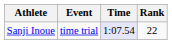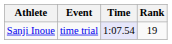 <table class="wikitable" style="font-size:90%">
 <tr>
 <th>Athlete</th>
 <th>Event</th>
 <th>Time</th>
 <th>Rank</th>
 </tr>
 <tr align=center>
 <td align=left><a href='#'>Sanji Inoue</a></td>
 <td align=left><a href='#'>time trial</a></td>
 <td style="background: lavender;">1:07.54</td>
-<td>22</td>
+<td>19</td>
 </tr>
 </table>
